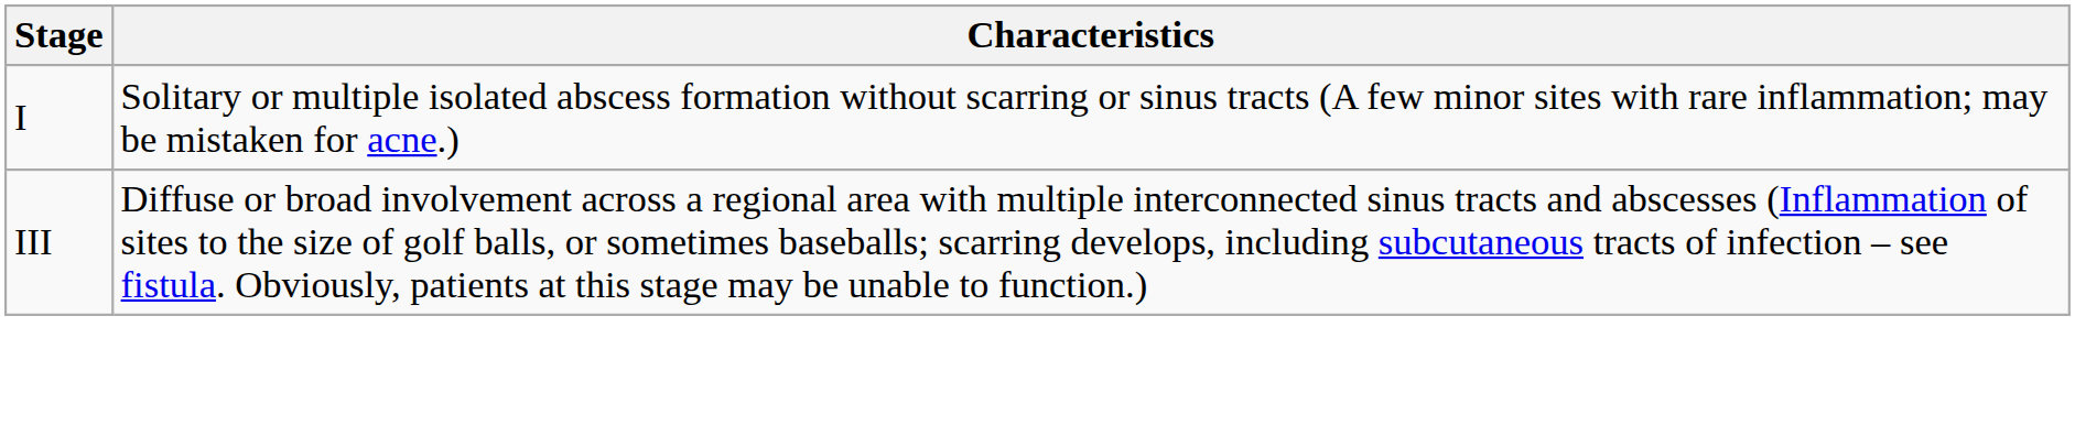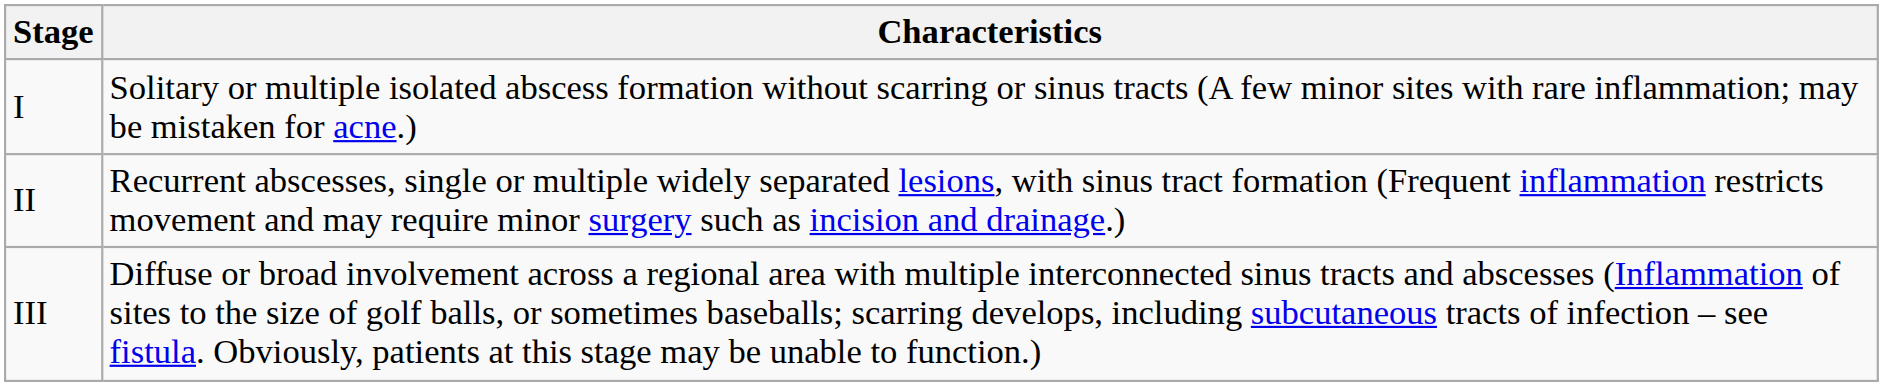 <table class="wikitable">
 <tr>
 <th>Stage</th>
 <th>Characteristics</th>
 </tr>
 <tr>
 <td>I</td>
 <td>Solitary or multiple isolated abscess formation without scarring or sinus tracts (A few minor sites with rare inflammation; may be mistaken for <a href='#'>acne</a>.)</td>
 </tr>
 <tr>
+<td>II</td>
+<td>Recurrent abscesses, single or multiple widely separated <a href='#'>lesions</a>, with sinus tract formation  (Frequent <a href='#'>inflammation</a> restricts movement and may require minor <a href='#'>surgery</a> such as <a href='#'>incision and drainage</a>.)</td>
+</tr>
+<tr>
 <td>III</td>
 <td>Diffuse or broad involvement across a regional area with multiple interconnected sinus tracts and abscesses  (<a href='#'>Inflammation</a> of sites to the size of golf balls, or sometimes baseballs; scarring develops, including <a href='#'>subcutaneous</a> tracts of infection – see <a href='#'>fistula</a>.  Obviously, patients at this stage may be unable to function.)</td>
 </tr>
 </table>
